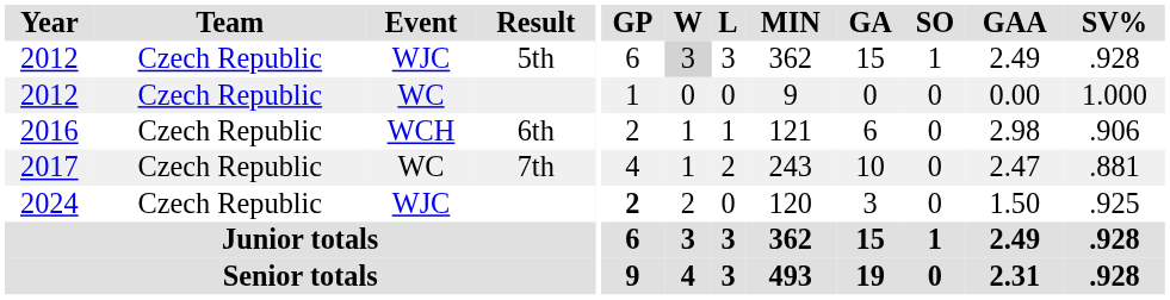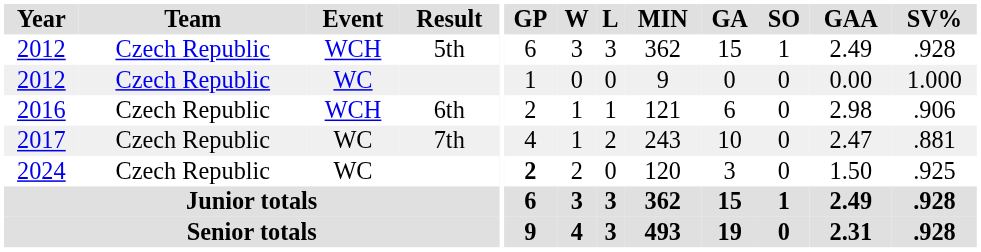 <table border="0" cellpadding="1" cellspacing="0" ID="Table3" style="text-align:center; width:40em;">
 <tr ALIGN="center" bgcolor="#e0e0e0">
 <th>Year</th>
 <th>Team</th>
 <th>Event</th>
 <th>Result</th>
 <th rowspan="99" bgcolor="#fff"></th>
 <th>GP</th>
 <th>W</th>
 <th>L</th>
 <th>MIN</th>
 <th>GA</th>
 <th>SO</th>
 <th>GAA</th>
 <th>SV%</th>
 </tr>
 <tr>
 <td><a href='#'>2012</a></td>
 <td><a href='#'>Czech Republic</a></td>
-<td><a href='#'>WJC</a></td>
+<td><a href='#'>WCH</a></td>
 <td>5th</td>
 <td>6</td>
-<td style="background: lightgrey;">3</td>
+<td>3</td>
 <td>3</td>
 <td>362</td>
 <td>15</td>
 <td>1</td>
 <td>2.49</td>
 <td>.928</td>
 </tr>
 <tr bgcolor="#f0f0f0">
 <td><a href='#'>2012</a></td>
 <td><a href='#'>Czech Republic</a></td>
 <td><a href='#'>WC</a></td>
 <td></td>
 <td>1</td>
 <td>0</td>
 <td>0</td>
 <td>9</td>
 <td>0</td>
 <td>0</td>
 <td>0.00</td>
 <td>1.000</td>
 </tr>
 <tr>
 <td><a href='#'>2016</a></td>
 <td>Czech Republic</td>
 <td><a href='#'>WCH</a></td>
 <td>6th</td>
 <td>2</td>
 <td>1</td>
 <td>1</td>
 <td>121</td>
 <td>6</td>
 <td>0</td>
 <td>2.98</td>
 <td>.906</td>
 </tr>
 <tr bgcolor="#f0f0f0">
 <td><a href='#'>2017</a></td>
 <td>Czech Republic</td>
 <td>WC</td>
 <td>7th</td>
 <td>4</td>
 <td>1</td>
 <td>2</td>
 <td>243</td>
 <td>10</td>
 <td>0</td>
 <td>2.47</td>
 <td>.881</td>
 </tr>
 <tr>
 <td><a href='#'>2024</a></td>
 <td>Czech Republic</td>
-<td><a href='#'>WJC</a></td>
+<td>WC</td>
 <td></td>
 <td><strong>2</strong></td>
 <td>2</td>
 <td>0</td>
 <td>120</td>
 <td>3</td>
 <td>0</td>
 <td>1.50</td>
 <td>.925</td>
 </tr>
 <tr bgcolor="#e0e0e0">
 <th colspan="4">Junior totals</th>
 <th>6</th>
 <th>3</th>
 <th>3</th>
 <th>362</th>
 <th>15</th>
 <th>1</th>
 <th>2.49</th>
 <th>.928</th>
 </tr>
 <tr bgcolor="#e0e0e0">
 <th colspan="4">Senior totals</th>
 <th>9</th>
 <th>4</th>
 <th>3</th>
 <th>493</th>
 <th>19</th>
 <th>0</th>
 <th>2.31</th>
 <th>.928</th>
 </tr>
 </table>
